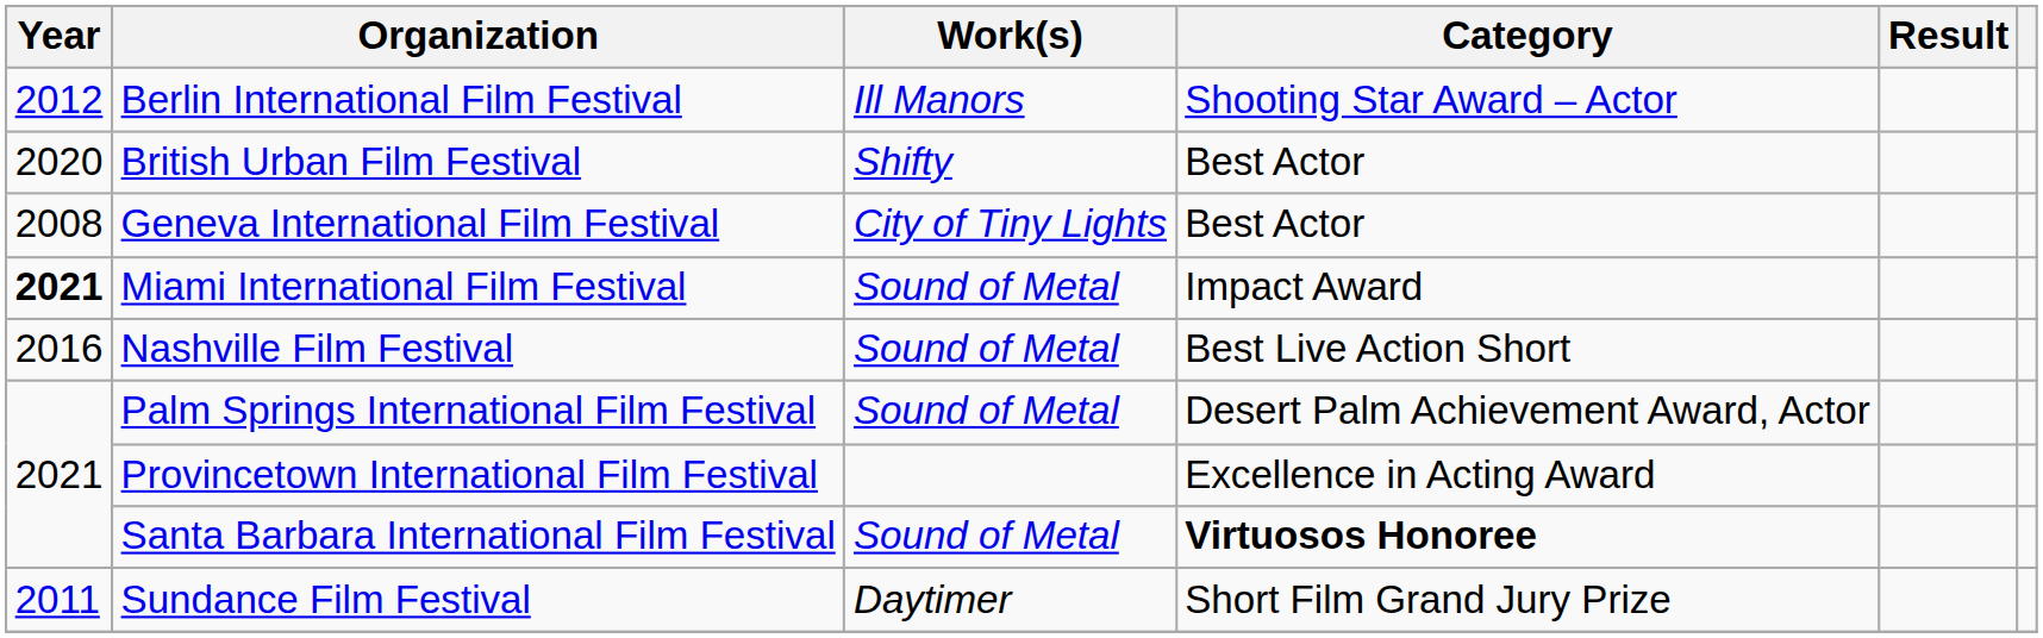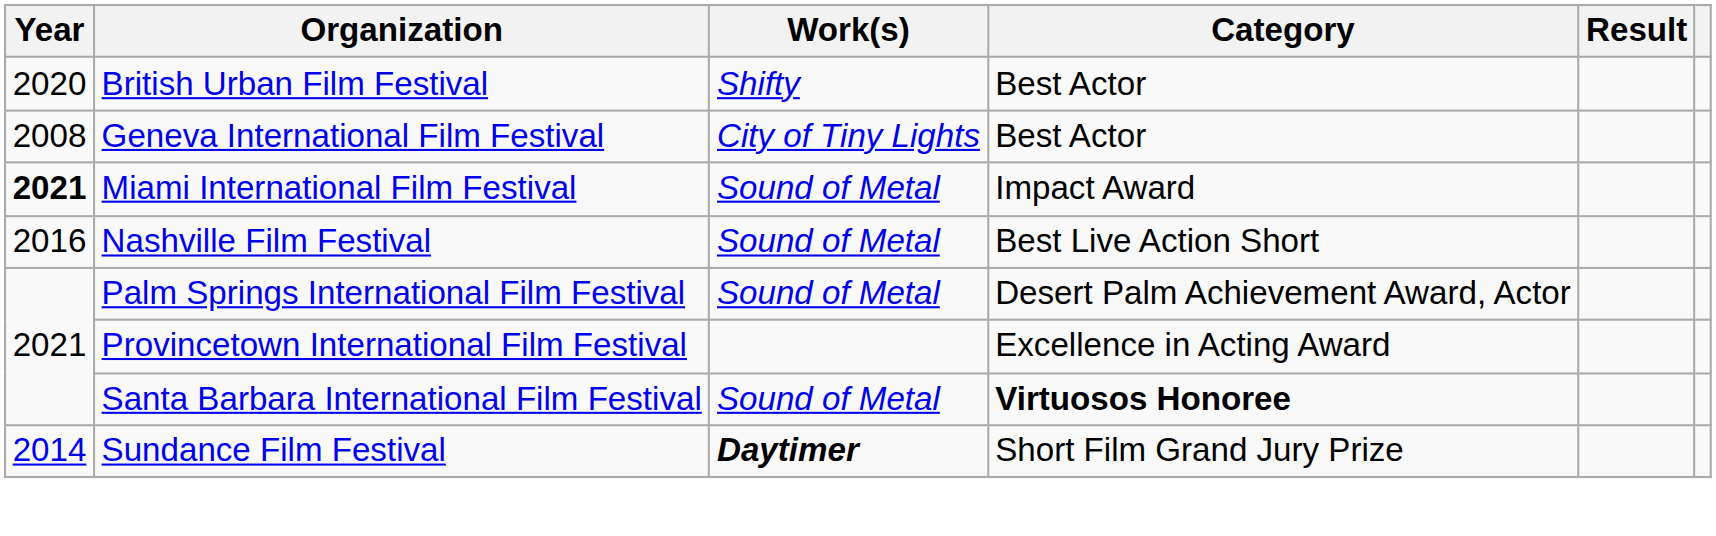 <table class="wikitable plainrowheaders sortable" style="margin-right: 0;">
 <tr>
 <th scope="col">Year</th>
 <th scope="col">Organization</th>
 <th scope="col">Work(s)</th>
 <th scope="col">Category</th>
 <th scope="col">Result</th>
 <th scope="col" class="unsortable"></th>
-</tr>
-<tr>
-<td><a href='#'>2012</a></td>
-<td><a href='#'>Berlin International Film Festival</a></td>
-<td><em><a href='#'>Ill Manors</a></em></td>
-<td><a href='#'>Shooting Star Award – Actor</a></td>
-<td></td>
-<td></td>
 </tr>
 <tr>
 <td>2020</td>
 <td><a href='#'>British Urban Film Festival</a></td>
 <td><em><a href='#'>Shifty</a></em></td>
 <td>Best Actor</td>
 <td></td>
 <td></td>
 </tr>
 <tr>
 <td>2008</td>
 <td><a href='#'>Geneva International Film Festival</a></td>
 <td><em><a href='#'>City of Tiny Lights</a></em></td>
 <td>Best Actor</td>
 <td></td>
 <td></td>
 </tr>
 <tr>
 <td><strong>2021</strong></td>
 <td><a href='#'>Miami International Film Festival</a></td>
 <td><em><a href='#'>Sound of Metal</a></em></td>
 <td>Impact Award</td>
 <td></td>
 <td style="text-align:center;"></td>
 </tr>
 <tr>
 <td>2016</td>
 <td><a href='#'>Nashville Film Festival</a></td>
 <td><em><a href='#'>Sound of Metal</a></em></td>
 <td>Best Live Action Short</td>
 <td></td>
 <td></td>
 </tr>
 <tr>
 <td rowspan="3">2021</td>
 <td><a href='#'>Palm Springs International Film Festival</a></td>
 <td><em><a href='#'>Sound of Metal</a></em></td>
 <td>Desert Palm Achievement Award, Actor</td>
 <td></td>
 <td></td>
 </tr>
 <tr>
 <td><a href='#'>Provincetown International Film Festival</a></td>
 <td></td>
 <td>Excellence in Acting Award</td>
 <td></td>
 <td></td>
 </tr>
 <tr>
 <td><a href='#'>Santa Barbara International Film Festival</a></td>
 <td><em><a href='#'>Sound of Metal</a></em></td>
 <td><strong>Virtuosos Honoree</strong></td>
 <td></td>
 <td style="text-align:center;"></td>
 </tr>
 <tr>
-<td><a href='#'>2011</a></td>
+<td><a href='#'>2014</a></td>
 <td><a href='#'>Sundance Film Festival</a></td>
-<td><em>Daytimer</em></td>
+<td><strong><em>Daytimer</em></strong></td>
 <td>Short Film Grand Jury Prize</td>
 <td></td>
 <td></td>
 </tr>
 <tr>
 </tr>
 </table>
